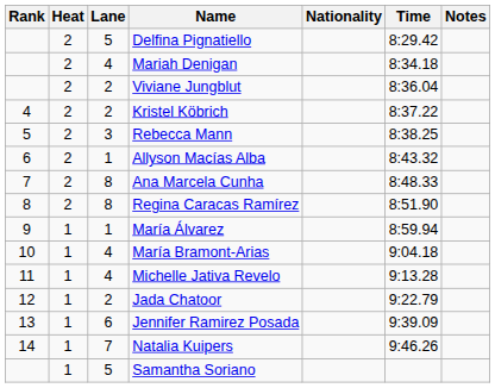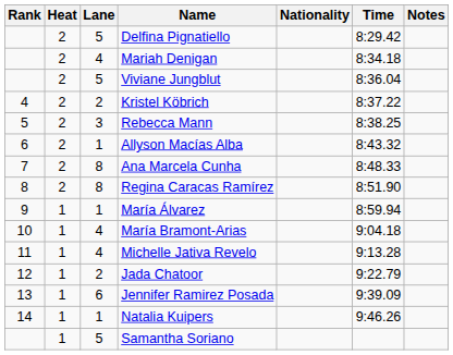 <table class="wikitable sortable" style="text-align:center">
 <tr>
 <th>Rank</th>
 <th>Heat</th>
 <th>Lane</th>
 <th>Name</th>
 <th>Nationality</th>
 <th>Time</th>
 <th>Notes</th>
 </tr>
 <tr>
 <td></td>
 <td>2</td>
 <td>5</td>
 <td align=left><a href='#'>Delfina Pignatiello</a></td>
 <td align=left></td>
 <td>8:29.42</td>
 <td></td>
 </tr>
 <tr>
 <td></td>
 <td>2</td>
 <td>4</td>
 <td align=left><a href='#'>Mariah Denigan</a></td>
 <td align=left></td>
 <td>8:34.18</td>
 <td></td>
 </tr>
 <tr>
 <td></td>
 <td>2</td>
-<td>2</td>
+<td>5</td>
 <td align=left><a href='#'>Viviane Jungblut</a></td>
 <td align=left></td>
 <td>8:36.04</td>
 <td></td>
 </tr>
 <tr>
 <td>4</td>
 <td>2</td>
 <td>2</td>
 <td align=left><a href='#'>Kristel Köbrich</a></td>
 <td align=left></td>
 <td>8:37.22</td>
 <td></td>
 </tr>
 <tr>
 <td>5</td>
 <td>2</td>
 <td>3</td>
 <td align=left><a href='#'>Rebecca Mann</a></td>
 <td align=left></td>
 <td>8:38.25</td>
 <td></td>
 </tr>
 <tr>
 <td>6</td>
 <td>2</td>
 <td>1</td>
 <td align=left><a href='#'>Allyson Macías Alba</a></td>
 <td align=left></td>
 <td>8:43.32</td>
 <td></td>
 </tr>
 <tr>
 <td>7</td>
 <td>2</td>
 <td>8</td>
 <td align=left><a href='#'>Ana Marcela Cunha</a></td>
 <td align=left></td>
 <td>8:48.33</td>
 <td></td>
 </tr>
 <tr>
 <td>8</td>
 <td>2</td>
 <td>8</td>
 <td align=left><a href='#'>Regina Caracas Ramírez</a></td>
 <td align=left></td>
 <td>8:51.90</td>
 <td></td>
 </tr>
 <tr>
 <td>9</td>
 <td>1</td>
 <td>1</td>
 <td align=left><a href='#'>María Álvarez</a></td>
 <td align=left></td>
 <td>8:59.94</td>
 <td></td>
 </tr>
 <tr>
 <td>10</td>
 <td>1</td>
 <td>4</td>
 <td align=left><a href='#'>María Bramont-Arias</a></td>
 <td align=left></td>
 <td>9:04.18</td>
 <td></td>
 </tr>
 <tr>
 <td>11</td>
 <td>1</td>
 <td>4</td>
 <td align=left><a href='#'>Michelle Jativa Revelo</a></td>
 <td align=left></td>
 <td>9:13.28</td>
 <td></td>
 </tr>
 <tr>
 <td>12</td>
 <td>1</td>
 <td>2</td>
 <td align=left><a href='#'>Jada Chatoor</a></td>
 <td align=left></td>
 <td>9:22.79</td>
 <td></td>
 </tr>
 <tr>
 <td>13</td>
 <td>1</td>
 <td>6</td>
 <td align=left><a href='#'>Jennifer Ramirez Posada</a></td>
 <td align=left></td>
 <td>9:39.09</td>
 <td></td>
 </tr>
 <tr>
 <td>14</td>
 <td>1</td>
-<td>7</td>
+<td>1</td>
 <td align=left><a href='#'>Natalia Kuipers</a></td>
 <td align=left></td>
 <td>9:46.26</td>
 <td></td>
 </tr>
 <tr>
 <td></td>
 <td>1</td>
 <td>5</td>
 <td align=left><a href='#'>Samantha Soriano</a></td>
 <td align=left></td>
 <td></td>
 <td></td>
 </tr>
 </table>
